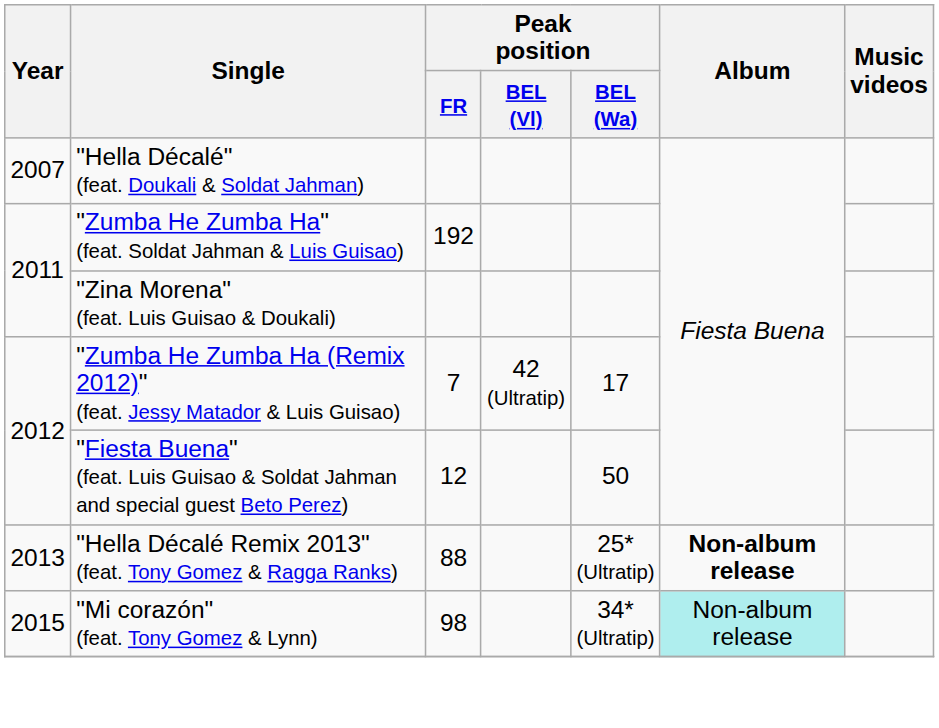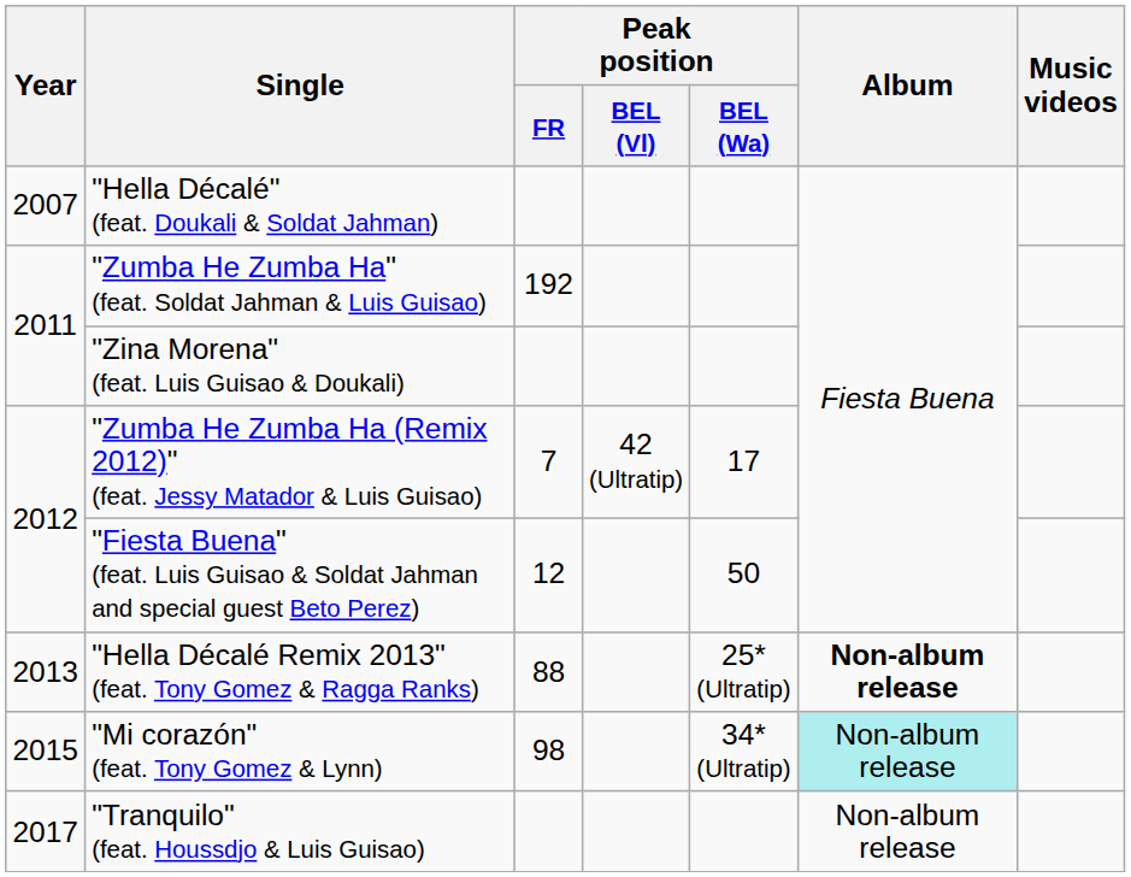 <table class="wikitable">
 <tr>
 <th align="center" rowspan="2">Year</th>
 <th align="center" rowspan="2" width="300">Single</th>
 <th align="center" colspan="3">Peak<br>position<br></th>
 <th align="center" rowspan="2" width="140">Album</th>
 <th align="center" rowspan="2" width="40">Music<br>videos</th>
 </tr>
 <tr>
 <th width="30"><small><a href='#'>FR</a></small><br></th>
 <th width="30"><small><a href='#'>BEL <br>(Vl)</a></small><br></th>
 <th width="30"><small><a href='#'>BEL <br>(Wa)</a></small><br></th>
 </tr>
 <tr>
 <td align="center" rowspan="1">2007</td>
 <td>"Hella Décalé" <br><small>(feat. <a href='#'>Doukali</a> & <a href='#'>Soldat Jahman</a>)</small></td>
 <td align="center"></td>
 <td align="center"></td>
 <td align="center"></td>
 <td align="center" rowspan="5"><em>Fiesta Buena</em></td>
 <td align="center"></td>
 </tr>
 <tr>
 <td align="center" rowspan="2">2011</td>
 <td>"<a href='#'>Zumba He Zumba Ha</a>" <br><small>(feat. Soldat Jahman & <a href='#'>Luis Guisao</a>)</small></td>
 <td align="center">192</td>
 <td align="center"></td>
 <td align="center"></td>
 <td align="center"></td>
 </tr>
 <tr>
 <td>"Zina Morena" <br><small>(feat. Luis Guisao & Doukali)</small></td>
 <td align="center"></td>
 <td align="center"></td>
 <td align="center"></td>
 <td align="center"></td>
 </tr>
 <tr>
 <td align="center" rowspan="2">2012</td>
 <td>"<a href='#'>Zumba He Zumba Ha (Remix 2012)</a>" <br><small>(feat. <a href='#'>Jessy Matador</a> & Luis Guisao)</small></td>
 <td align="center">7</td>
 <td align="center">42 <br><small>(Ultratip)</small></td>
 <td align="center">17</td>
 <td align="center"></td>
 </tr>
 <tr>
 <td>"<a href='#'>Fiesta Buena</a>" <br><small>(feat. Luis Guisao & Soldat Jahman </small><br><small>and special guest <a href='#'>Beto Perez</a>)</small></td>
 <td align="center">12</td>
 <td align="center"></td>
 <td align="center">50</td>
 <td align="center"></td>
 </tr>
 <tr>
 <td align="center" rowspan="1">2013</td>
 <td>"Hella Décalé Remix 2013" <br><small>(feat. <a href='#'>Tony Gomez</a> & <a href='#'>Ragga Ranks</a>)</small></td>
 <td align="center">88</td>
 <td align="center"></td>
 <td align="center">25*<br><small>(Ultratip)</small></td>
 <td align="center" rowspan="1"><strong>Non-album release</strong></td>
 <td align="center"></td>
 </tr>
 <tr>
 <td align="center" rowspan="1">2015</td>
 <td>"Mi corazón" <br><small>(feat. <a href='#'>Tony Gomez</a> & Lynn)</small></td>
 <td align="center">98</td>
 <td align="center"></td>
 <td align="center">34*<br><small>(Ultratip)</small></td>
 <td align="center" rowspan="1" style="background: paleturquoise;">Non-album release</td>
 <td align="center"></td>
 </tr>
 <tr>
+<td align="center" rowspan="1">2017</td>
+<td>"Tranquilo" <br><small>(feat. <a href='#'>Houssdjo</a> & Luis Guisao)</small></td>
+<td align="center"></td>
+<td align="center"></td>
+<td align="center"></td>
+<td align="center" rowspan="1">Non-album release</td>
+<td align="center"></td>
+</tr>
+<tr>
 </tr>
 </table>
